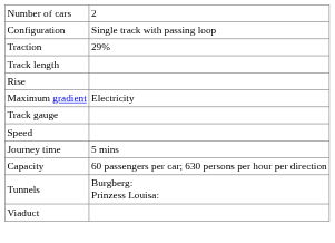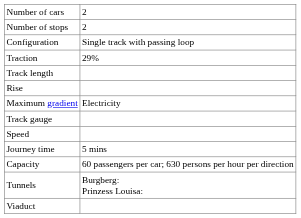 <table border="1" cellspacing="0" cellpadding="3" style="border-collapse:collapse; font-size:95%; margin-right:10px; margin-bottom:5px;">
 <tr>
 <td>Number of cars</td>
+<td>2</td>
+</tr>
+<tr>
+<td>Number of stops</td>
 <td>2</td>
 </tr>
 <tr>
 <td>Configuration</td>
 <td>Single track with passing loop</td>
 </tr>
 <tr>
 <td>Traction</td>
 <td>29%</td>
 </tr>
 <tr>
 <td>Track length</td>
 <td></td>
 </tr>
 <tr>
 <td>Rise</td>
 <td></td>
 </tr>
 <tr>
 <td>Maximum <a href='#'>gradient</a></td>
 <td>Electricity</td>
 </tr>
 <tr>
 <td>Track gauge</td>
 <td></td>
 </tr>
 <tr>
 <td>Speed</td>
 <td></td>
 </tr>
 <tr>
 <td>Journey time</td>
 <td>5 mins</td>
 </tr>
 <tr>
 <td>Capacity</td>
 <td>60 passengers per car; 630 persons per hour per direction</td>
 </tr>
 <tr>
 <td>Tunnels</td>
 <td>Burgberg: <br>Prinzess Louisa: </td>
 </tr>
 <tr>
 <td>Viaduct</td>
 <td></td>
 </tr>
 </table>
